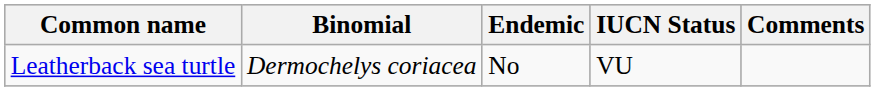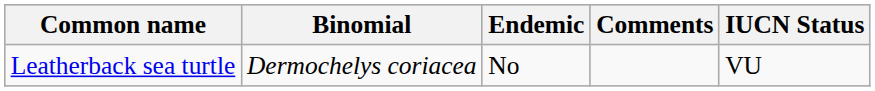 <table class="wikitable">
 <tr>
 <th>Common name</th>
 <th>Binomial</th>
 <th>Endemic</th>
+<th>Comments</th>
 <th>IUCN Status</th>
-<th>Comments</th>
 </tr>
 <tr>
 <td><a href='#'>Leatherback sea turtle</a></td>
 <td><em>Dermochelys coriacea</em></td>
 <td>No</td>
+<td></td>
 <td>VU</td>
-<td></td>
 </tr>
 </table>
